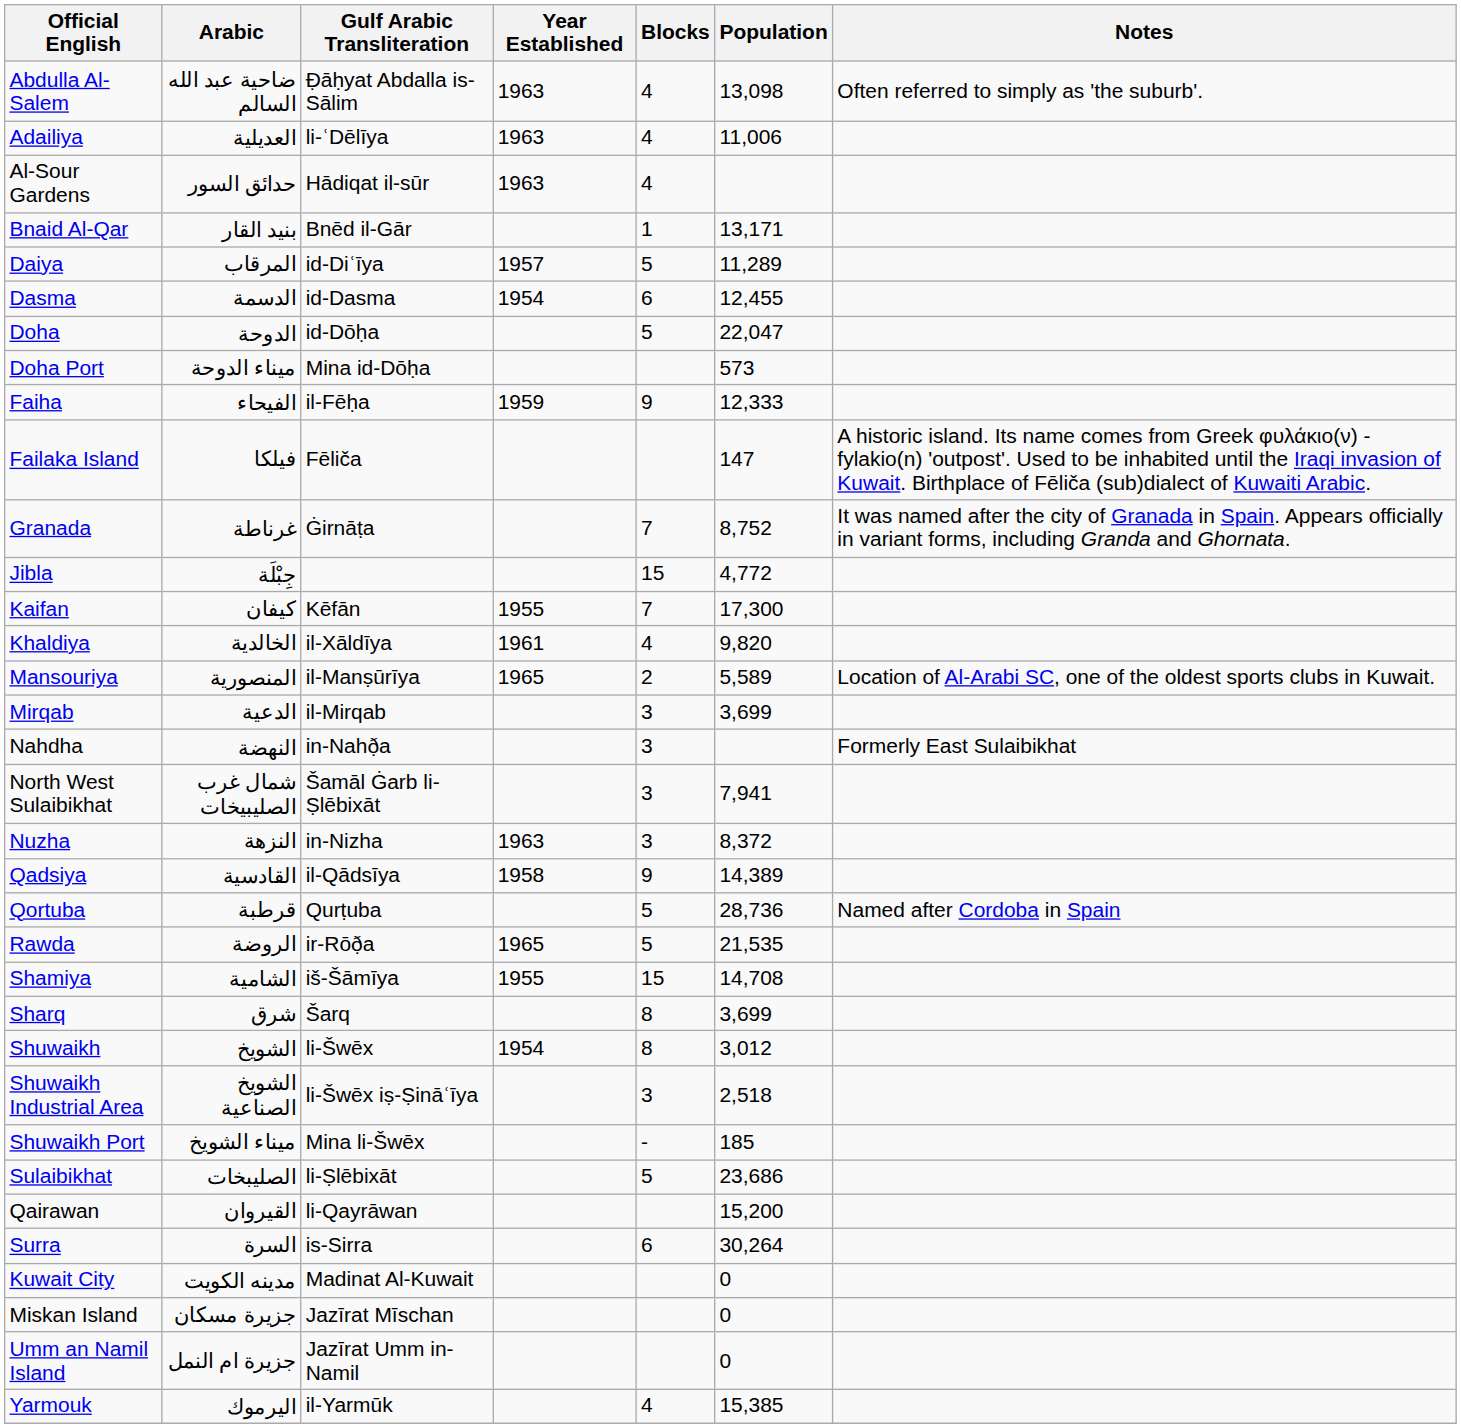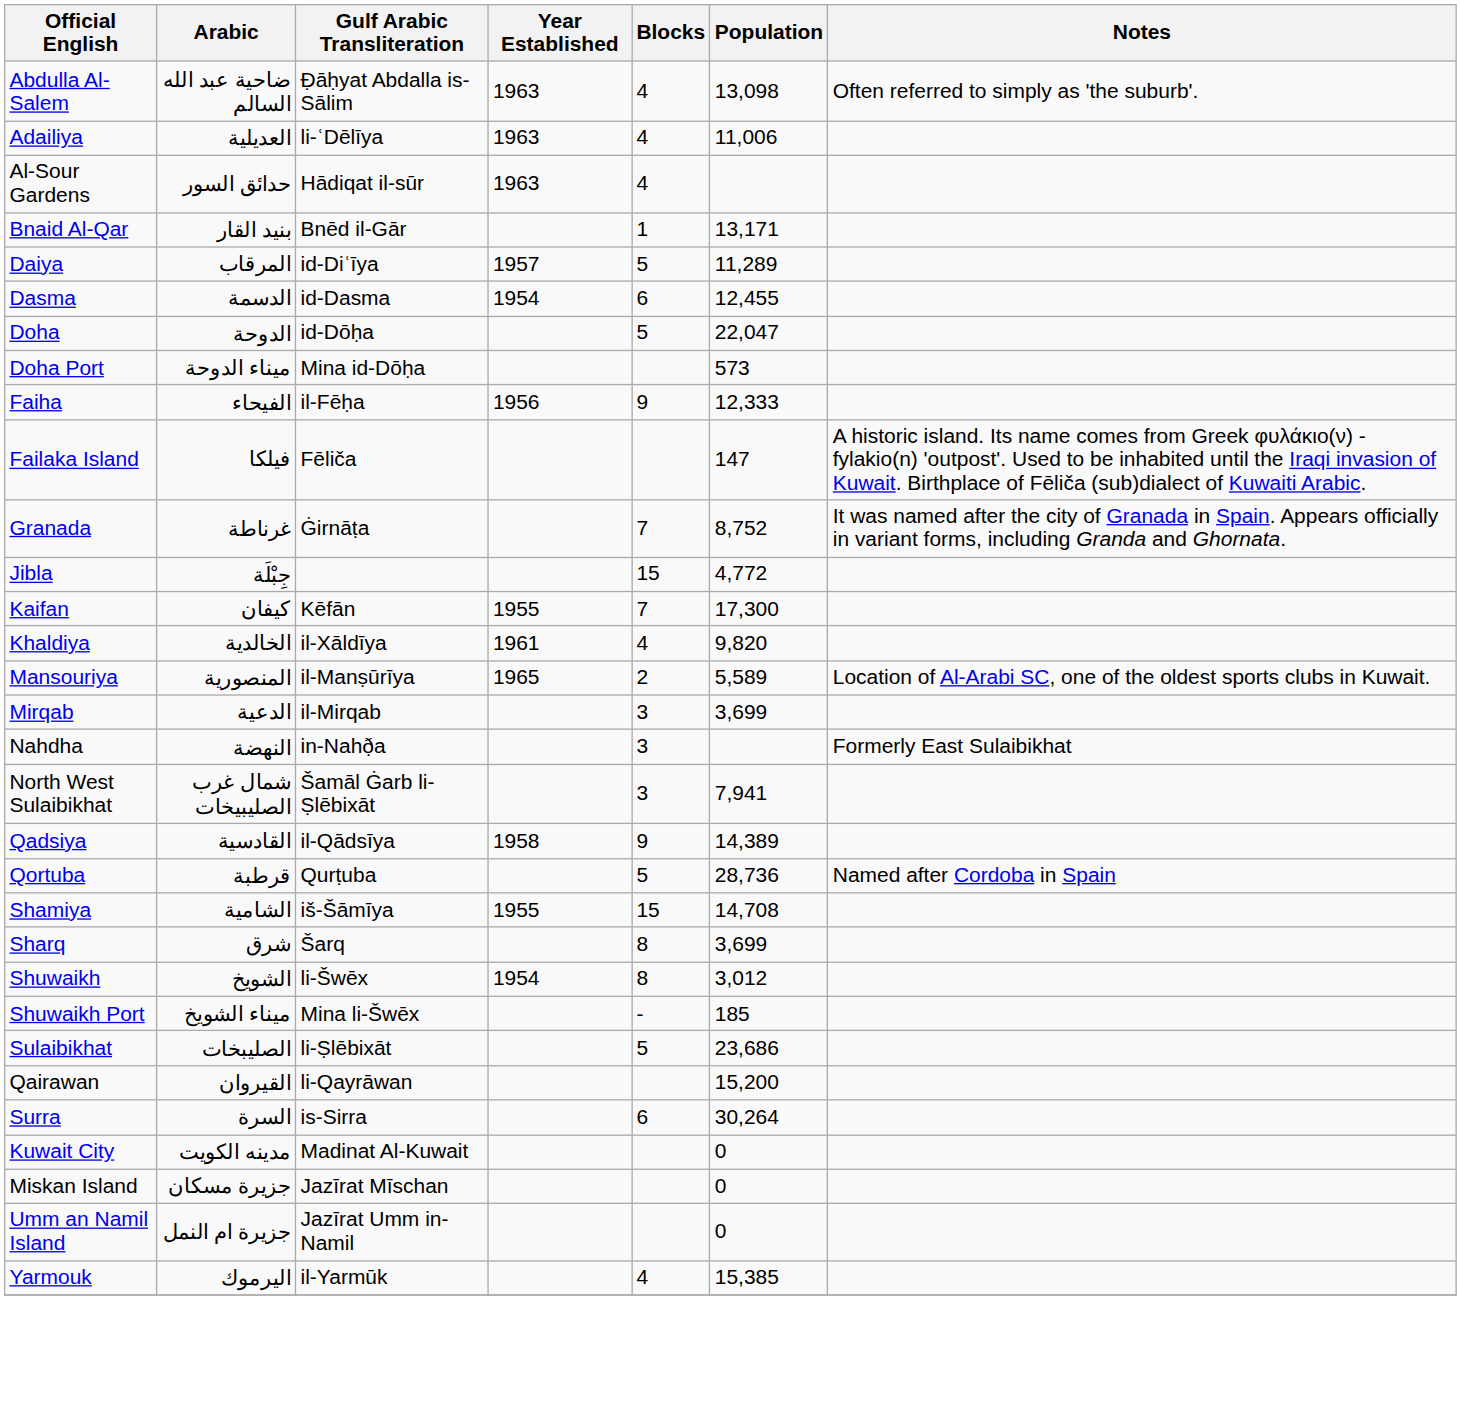 <table class="wikitable sortable" width="70%">
 <tr>
 <th bgcolor="#98FB98">Official English</th>
 <th bgcolor="#98FB98">Arabic</th>
 <th>Gulf Arabic Transliteration</th>
 <th>Year Established</th>
 <th>Blocks</th>
 <th>Population</th>
 <th>Notes</th>
 </tr>
 <tr ---->
 <td><a href='#'>Abdulla Al-Salem</a></td>
 <td align="right">ضاحية عبد الله السالم</td>
 <td>Ð̣āḥyat Abdalla is-Sālim</td>
 <td>1963</td>
 <td>4</td>
 <td>13,098</td>
 <td>Often  referred to simply as  'the suburb'.</td>
 </tr>
 <tr ---->
 <td><a href='#'>Adailiya</a></td>
 <td align="right">العديلية</td>
 <td>li-ʿDēlīya</td>
 <td>1963</td>
 <td>4</td>
 <td>11,006</td>
 <td></td>
 </tr>
 <tr ---->
 <td>Al-Sour Gardens</td>
 <td align="right">حدائق السور</td>
 <td>Hādiqat il-sūr</td>
 <td>1963</td>
 <td>4</td>
 <td></td>
 <td></td>
 </tr>
 <tr ---->
 <td><a href='#'>Bnaid Al-Qar</a></td>
 <td align="right">بنيد القار</td>
 <td>Bnēd il-Gār</td>
 <td></td>
 <td>1</td>
 <td>13,171</td>
 <td></td>
 </tr>
 <tr ---->
 <td><a href='#'>Daiya</a></td>
 <td align="right">المرقاب</td>
 <td>id-Diʿīya</td>
 <td>1957</td>
 <td>5</td>
 <td>11,289</td>
 <td></td>
 </tr>
 <tr ---->
 <td><a href='#'>Dasma</a></td>
 <td align="right">الدسمة</td>
 <td>id-Dasma</td>
 <td>1954</td>
 <td>6</td>
 <td>12,455</td>
 <td></td>
 </tr>
 <tr ---->
 <td><a href='#'>Doha</a></td>
 <td align="right">الدوحة</td>
 <td>id-Dōḥa</td>
 <td></td>
 <td>5</td>
 <td>22,047</td>
 <td></td>
 </tr>
 <tr ---->
 <td><a href='#'>Doha Port</a></td>
 <td align="right">ميناء الدوحة</td>
 <td>Mina id-Dōḥa</td>
 <td></td>
 <td></td>
 <td>573</td>
 <td></td>
 </tr>
 <tr ---->
 <td><a href='#'>Faiha</a></td>
 <td align="right">الفيحاء</td>
 <td>il-Fēḥa</td>
-<td>1959</td>
+<td>1956</td>
 <td>9</td>
 <td>12,333</td>
 <td></td>
 </tr>
 <tr ---->
 <td><a href='#'>Failaka Island</a></td>
 <td align="right">فيلكا</td>
 <td>Fēliča</td>
 <td></td>
 <td></td>
 <td>147</td>
 <td>A historic island. Its name comes from Greek φυλάκιο(ν) - fylakio(n) 'outpost'. Used to be inhabited until the <a href='#'>Iraqi invasion of Kuwait</a>. Birthplace of Fēliča (sub)dialect of <a href='#'>Kuwaiti Arabic</a>.</td>
 </tr>
 <tr ---->
 <td><a href='#'>Granada</a></td>
 <td align="right">غرناطة</td>
 <td>Ġirnāṭa</td>
 <td></td>
 <td>7</td>
 <td>8,752</td>
 <td>It was named after the city of <a href='#'>Granada</a> in <a href='#'>Spain</a>. Appears officially in variant forms, including <em>Granda</em> and <em>Ghornata</em>.</td>
 </tr>
 <tr ---->
 <td><a href='#'>Jibla</a></td>
 <td align="right">جِبْلَة</td>
 <td></td>
 <td></td>
 <td>15</td>
 <td>4,772</td>
 <td></td>
 </tr>
 <tr ---->
 <td><a href='#'>Kaifan</a></td>
 <td align="right">كيفان</td>
 <td>Kēfān</td>
 <td>1955</td>
 <td>7</td>
 <td>17,300</td>
 <td></td>
 </tr>
 <tr ---->
 <td><a href='#'>Khaldiya</a></td>
 <td align="right">الخالدية</td>
 <td>il-Xāldīya</td>
 <td>1961</td>
 <td>4</td>
 <td>9,820</td>
 <td></td>
 </tr>
 <tr ---->
 <td><a href='#'>Mansouriya</a></td>
 <td align="right">المنصورية</td>
 <td>il-Manṣūrīya</td>
 <td>1965</td>
 <td>2</td>
 <td>5,589</td>
 <td>Location of <a href='#'>Al-Arabi SC</a>, one of the oldest sports clubs in Kuwait.</td>
 </tr>
 <tr ---->
 <td><a href='#'>Mirqab</a></td>
 <td align="right">الدعية</td>
 <td>il-Mirqab</td>
 <td></td>
 <td>3</td>
 <td>3,699</td>
 <td></td>
 </tr>
 <tr ---->
 <td>Nahdha</td>
 <td align="right">النهضة</td>
 <td>in-Nahð̣a</td>
 <td></td>
 <td>3</td>
 <td></td>
 <td>Formerly East Sulaibikhat</td>
 </tr>
 <tr ---->
 <td>North West Sulaibikhat</td>
 <td align="right">شمال غرب الصليبيخات</td>
 <td>Šamāl Ġarb li-Ṣlēbixāt</td>
 <td></td>
 <td>3</td>
 <td>7,941</td>
 <td></td>
 </tr>
 <tr ---->
-<td><a href='#'>Nuzha</a></td>
-<td align="right">النزهة</td>
-<td>in-Nizha</td>
-<td>1963</td>
-<td>3</td>
-<td>8,372</td>
-<td></td>
-</tr>
-<tr ---->
 <td><a href='#'>Qadsiya</a></td>
 <td align="right">القادسية</td>
 <td>il-Qādsīya</td>
 <td>1958</td>
 <td>9</td>
 <td>14,389</td>
 <td></td>
 </tr>
 <tr ---->
 <td><a href='#'>Qortuba</a></td>
 <td align="right">قرطبة</td>
 <td>Qurṭuba</td>
 <td></td>
 <td>5</td>
 <td>28,736</td>
 <td>Named after <a href='#'>Cordoba</a> in <a href='#'>Spain</a></td>
-</tr>
-<tr ---->
-<td><a href='#'>Rawda</a></td>
-<td align="right">الروضة</td>
-<td>ir-Rōð̣a</td>
-<td>1965</td>
-<td>5</td>
-<td>21,535</td>
-<td></td>
 </tr>
 <tr ---->
 <td><a href='#'>Shamiya</a></td>
 <td align="right">الشامية</td>
 <td>iš-Šāmīya</td>
 <td>1955</td>
 <td>15</td>
 <td>14,708</td>
 <td></td>
 </tr>
 <tr ---->
 <td><a href='#'>Sharq</a></td>
 <td align="right">شرق</td>
 <td>Šarq</td>
 <td></td>
 <td>8</td>
 <td>3,699</td>
 <td></td>
 </tr>
 <tr ---->
 <td><a href='#'>Shuwaikh</a></td>
 <td align="right">الشويخ</td>
 <td>li-Šwēx</td>
 <td>1954</td>
 <td>8</td>
 <td>3,012</td>
-<td></td>
-</tr>
-<tr ---->
-<td><a href='#'>Shuwaikh Industrial Area</a></td>
-<td align="right">الشويخ الصناعية</td>
-<td>li-Šwēx iṣ-Ṣināʿīya</td>
-<td></td>
-<td>3</td>
-<td>2,518</td>
 <td></td>
 </tr>
 <tr ---->
 <td><a href='#'>Shuwaikh Port</a></td>
 <td align="right">ميناء الشويخ</td>
 <td>Mina li-Šwēx</td>
 <td></td>
 <td>-</td>
 <td>185</td>
 <td></td>
 </tr>
 <tr ---->
 <td><a href='#'>Sulaibikhat</a></td>
 <td align="right">الصليبخات</td>
 <td>li-Ṣlēbixāt</td>
 <td></td>
 <td>5</td>
 <td>23,686</td>
 <td></td>
 </tr>
 <tr ---->
 <td>Qairawan</td>
 <td align="right">القيروان</td>
 <td>li-Qayrāwan</td>
 <td></td>
 <td></td>
 <td>15,200</td>
 <td></td>
 </tr>
 <tr ---->
 <td><a href='#'>Surra</a></td>
 <td align="right">السرة</td>
 <td>is-Sirra</td>
 <td></td>
 <td>6</td>
 <td>30,264</td>
 <td></td>
 </tr>
 <tr ---->
 <td><a href='#'>Kuwait City</a></td>
 <td align="right">مدينه الكويت</td>
 <td>Madinat Al-Kuwait</td>
 <td></td>
 <td></td>
 <td>0</td>
 <td></td>
 </tr>
 <tr ---->
 <td>Miskan Island</td>
 <td align="right">جزيرة مسكان</td>
 <td>Jazīrat Mīschan</td>
 <td></td>
 <td></td>
 <td>0</td>
 <td></td>
 </tr>
 <tr ---->
 <td><a href='#'>Umm an Namil Island</a></td>
 <td align="right">جزيرة ام النمل</td>
 <td>Jazīrat Umm in-Namil</td>
 <td></td>
 <td></td>
 <td>0</td>
 <td></td>
 </tr>
 <tr ---->
 <td><a href='#'>Yarmouk</a></td>
 <td align="right">اليرموك</td>
 <td>il-Yarmūk</td>
 <td></td>
 <td>4</td>
 <td>15,385</td>
 <td></td>
 </tr>
 <tr ---->
 </tr>
 </table>
